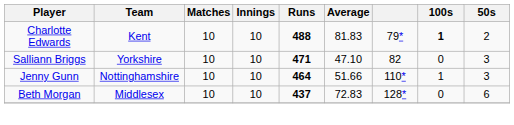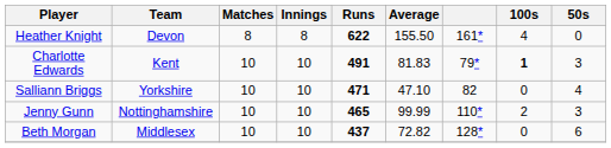 <table class="wikitable" style="text-align:center;">
 <tr>
 <th width=125>Player</th>
 <th width=125>Team</th>
 <th width=60>Matches</th>
 <th width=60>Innings</th>
 <th width=60>Runs</th>
 <th width=60>Average</th>
 <th width=60></th>
 <th width=60>100s</th>
 <th width=60>50s</th>
 </tr>
 <tr>
+<td><a href='#'>Heather Knight</a></td>
+<td><a href='#'>Devon</a></td>
+<td>8</td>
+<td>8</td>
+<td><strong>622</strong></td>
+<td>155.50</td>
+<td>161<a href='#'>*</a></td>
+<td>4</td>
+<td>0</td>
+</tr>
+<tr>
 <td><a href='#'>Charlotte Edwards</a></td>
 <td><a href='#'>Kent</a></td>
 <td>10</td>
 <td>10</td>
-<td><strong>488</strong></td>
+<td><strong>491</strong></td>
 <td>81.83</td>
 <td>79<a href='#'>*</a></td>
 <td><strong>1</strong></td>
-<td>2</td>
+<td>3</td>
 </tr>
 <tr>
 <td><a href='#'>Salliann Briggs</a></td>
 <td><a href='#'>Yorkshire</a></td>
 <td>10</td>
 <td>10</td>
 <td><strong>471</strong></td>
 <td>47.10</td>
 <td>82</td>
 <td>0</td>
-<td>3</td>
+<td>4</td>
 </tr>
 <tr>
 <td><a href='#'>Jenny Gunn</a></td>
 <td><a href='#'>Nottinghamshire</a></td>
 <td>10</td>
 <td>10</td>
-<td><strong>464</strong></td>
-<td>51.66</td>
+<td><strong>465</strong></td>
+<td>99.99</td>
 <td>110<a href='#'>*</a></td>
-<td>1</td>
+<td>2</td>
 <td>3</td>
 </tr>
 <tr>
 <td><a href='#'>Beth Morgan</a></td>
 <td><a href='#'>Middlesex</a></td>
 <td>10</td>
 <td>10</td>
 <td><strong>437</strong></td>
-<td>72.83</td>
+<td>72.82</td>
 <td>128<a href='#'>*</a></td>
 <td>0</td>
 <td>6</td>
 </tr>
 <tr>
 </tr>
 </table>
